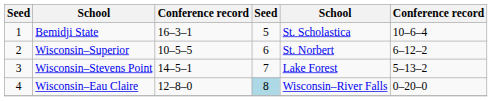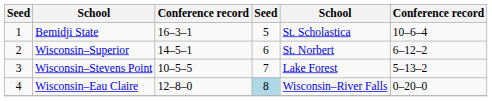 <table class="wikitable">
 <tr>
 <th>Seed</th>
 <th>School</th>
 <th>Conference record</th>
 <th>Seed</th>
 <th>School</th>
 <th>Conference record</th>
 </tr>
 <tr>
 <td align=center>1</td>
 <td><a href='#'>Bemidji State</a></td>
 <td>16–3–1</td>
 <td align=center>5</td>
 <td><a href='#'>St. Scholastica</a></td>
 <td>10–6–4</td>
 </tr>
 <tr>
 <td align=center>2</td>
 <td><a href='#'>Wisconsin–Superior</a></td>
-<td>10–5–5</td>
+<td>14–5–1</td>
 <td align=center>6</td>
 <td><a href='#'>St. Norbert</a></td>
 <td>6–12–2</td>
 </tr>
 <tr>
 <td align=center>3</td>
 <td><a href='#'>Wisconsin–Stevens Point</a></td>
-<td>14–5–1</td>
+<td>10–5–5</td>
 <td align=center>7</td>
 <td><a href='#'>Lake Forest</a></td>
 <td>5–13–2</td>
 </tr>
 <tr>
 <td align=center>4</td>
 <td><a href='#'>Wisconsin–Eau Claire</a></td>
 <td>12–8–0</td>
 <td align=center style="background: lightblue;">8</td>
 <td><a href='#'>Wisconsin–River Falls</a></td>
 <td>0–20–0</td>
 </tr>
 <tr>
 </tr>
 </table>
